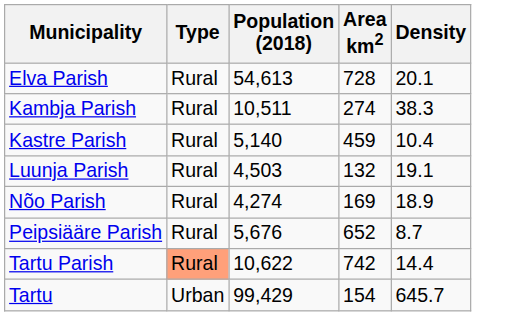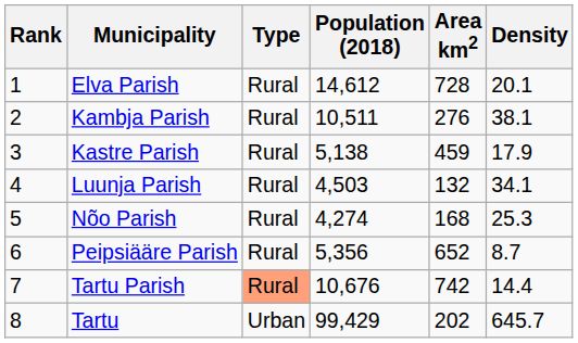 <table class="wikitable sortable">
 <tr>
+<th>Rank</th>
 <th>Municipality</th>
 <th>Type</th>
 <th>Population<br>(2018)</th>
 <th>Area<br>km<sup>2</sup></th>
 <th>Density</th>
 </tr>
 <tr>
+<td>1</td>
 <td><a href='#'>Elva Parish</a></td>
 <td>Rural</td>
-<td>54,613</td>
+<td>14,612</td>
 <td>728</td>
 <td>20.1</td>
 </tr>
 <tr>
+<td>2</td>
 <td><a href='#'>Kambja Parish</a></td>
 <td>Rural</td>
 <td>10,511</td>
-<td>274</td>
-<td>38.3</td>
+<td>276</td>
+<td>38.1</td>
 </tr>
 <tr>
+<td>3</td>
 <td><a href='#'>Kastre Parish</a></td>
 <td>Rural</td>
-<td>5,140</td>
+<td>5,138</td>
 <td>459</td>
-<td>10.4</td>
+<td>17.9</td>
 </tr>
 <tr>
+<td>4</td>
 <td><a href='#'>Luunja Parish</a></td>
 <td>Rural</td>
 <td>4,503</td>
 <td>132</td>
-<td>19.1</td>
+<td>34.1</td>
 </tr>
 <tr>
+<td>5</td>
 <td><a href='#'>Nõo Parish</a></td>
 <td>Rural</td>
 <td>4,274</td>
-<td>169</td>
-<td>18.9</td>
+<td>168</td>
+<td>25.3</td>
 </tr>
 <tr>
+<td>6</td>
 <td><a href='#'>Peipsiääre Parish</a></td>
 <td>Rural</td>
-<td>5,676</td>
+<td>5,356</td>
 <td>652</td>
 <td>8.7</td>
 </tr>
 <tr>
+<td>7</td>
 <td><a href='#'>Tartu Parish</a></td>
 <td style="background: lightsalmon;">Rural</td>
-<td>10,622</td>
+<td>10,676</td>
 <td>742</td>
 <td>14.4</td>
 </tr>
 <tr>
+<td>8</td>
 <td><a href='#'>Tartu</a></td>
 <td>Urban</td>
 <td>99,429</td>
-<td>154</td>
+<td>202</td>
 <td>645.7</td>
 </tr>
 </table>
